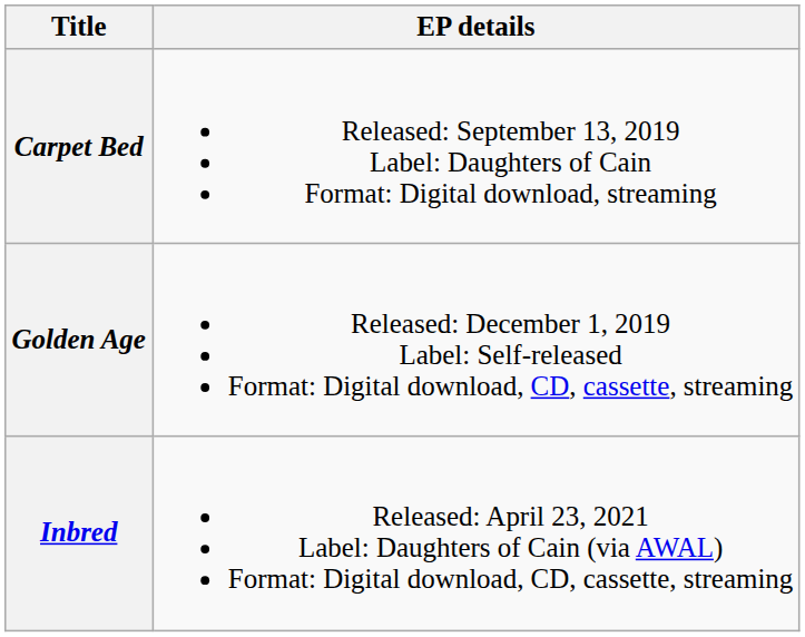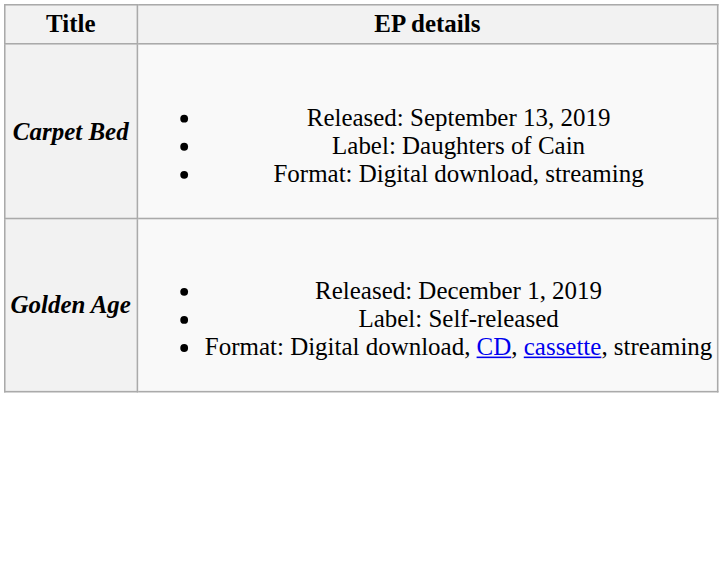 <table class="wikitable plainrowheaders" style="text-align:center;">
 <tr>
 <th>Title</th>
 <th>EP details</th>
 </tr>
 <tr>
 <th scope="row"><em>Carpet Bed</em></th>
 <td><br><ul><li>Released: September 13, 2019</li><li>Label: Daughters of Cain</li><li>Format: Digital download, streaming</li></ul></td>
 </tr>
 <tr>
 <th scope="row"><em>Golden Age</em></th>
 <td><br><ul><li>Released: December 1, 2019</li><li>Label: Self-released</li><li>Format: Digital download, <a href='#'>CD</a>, <a href='#'>cassette</a>, streaming</li></ul></td>
 </tr>
-<tr>
-<th scope="row"><em><a href='#'>Inbred</a></em></th>
-<td><br><ul><li>Released: April 23, 2021</li><li>Label: Daughters of Cain (via <a href='#'>AWAL</a>)</li><li>Format: Digital download, CD, cassette, streaming</li></ul></td>
-</tr>
 </table>
